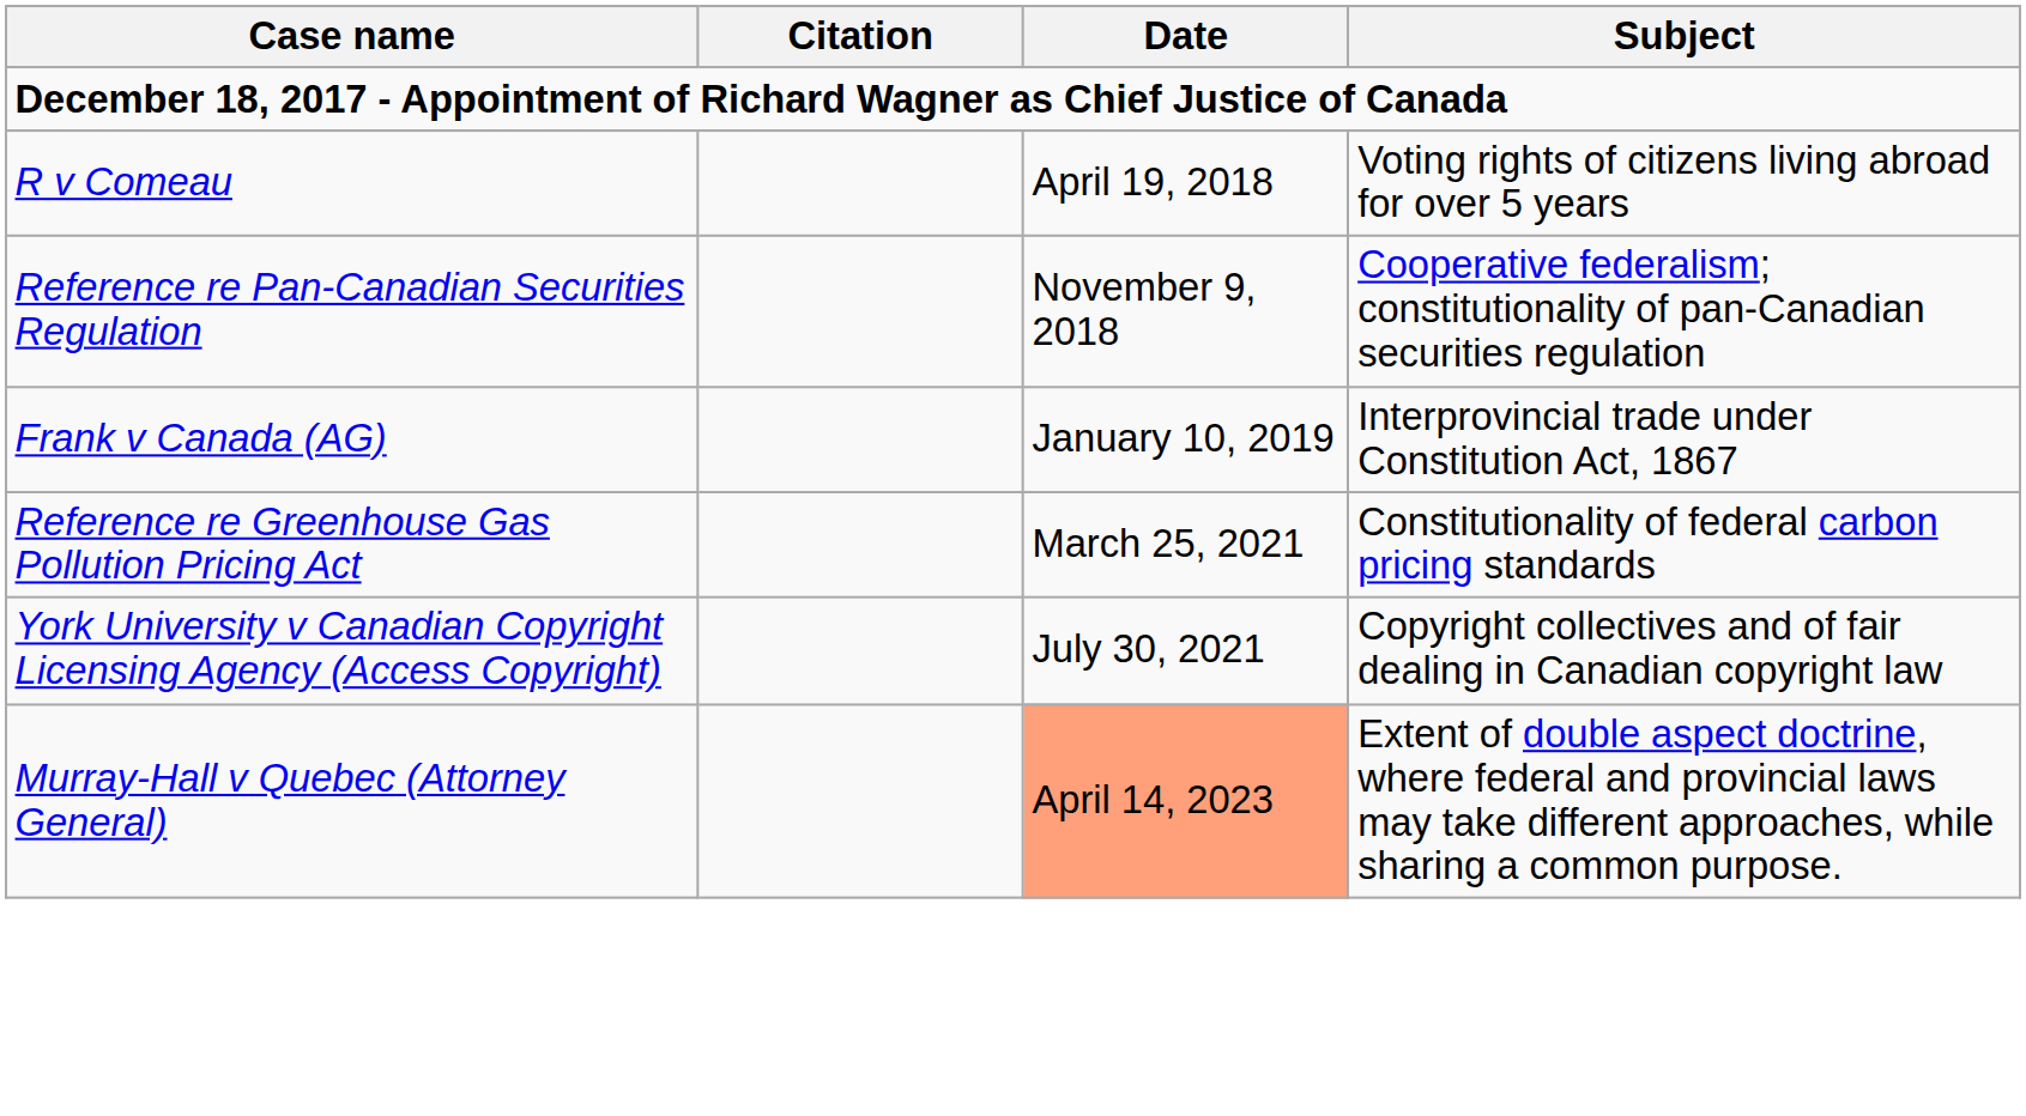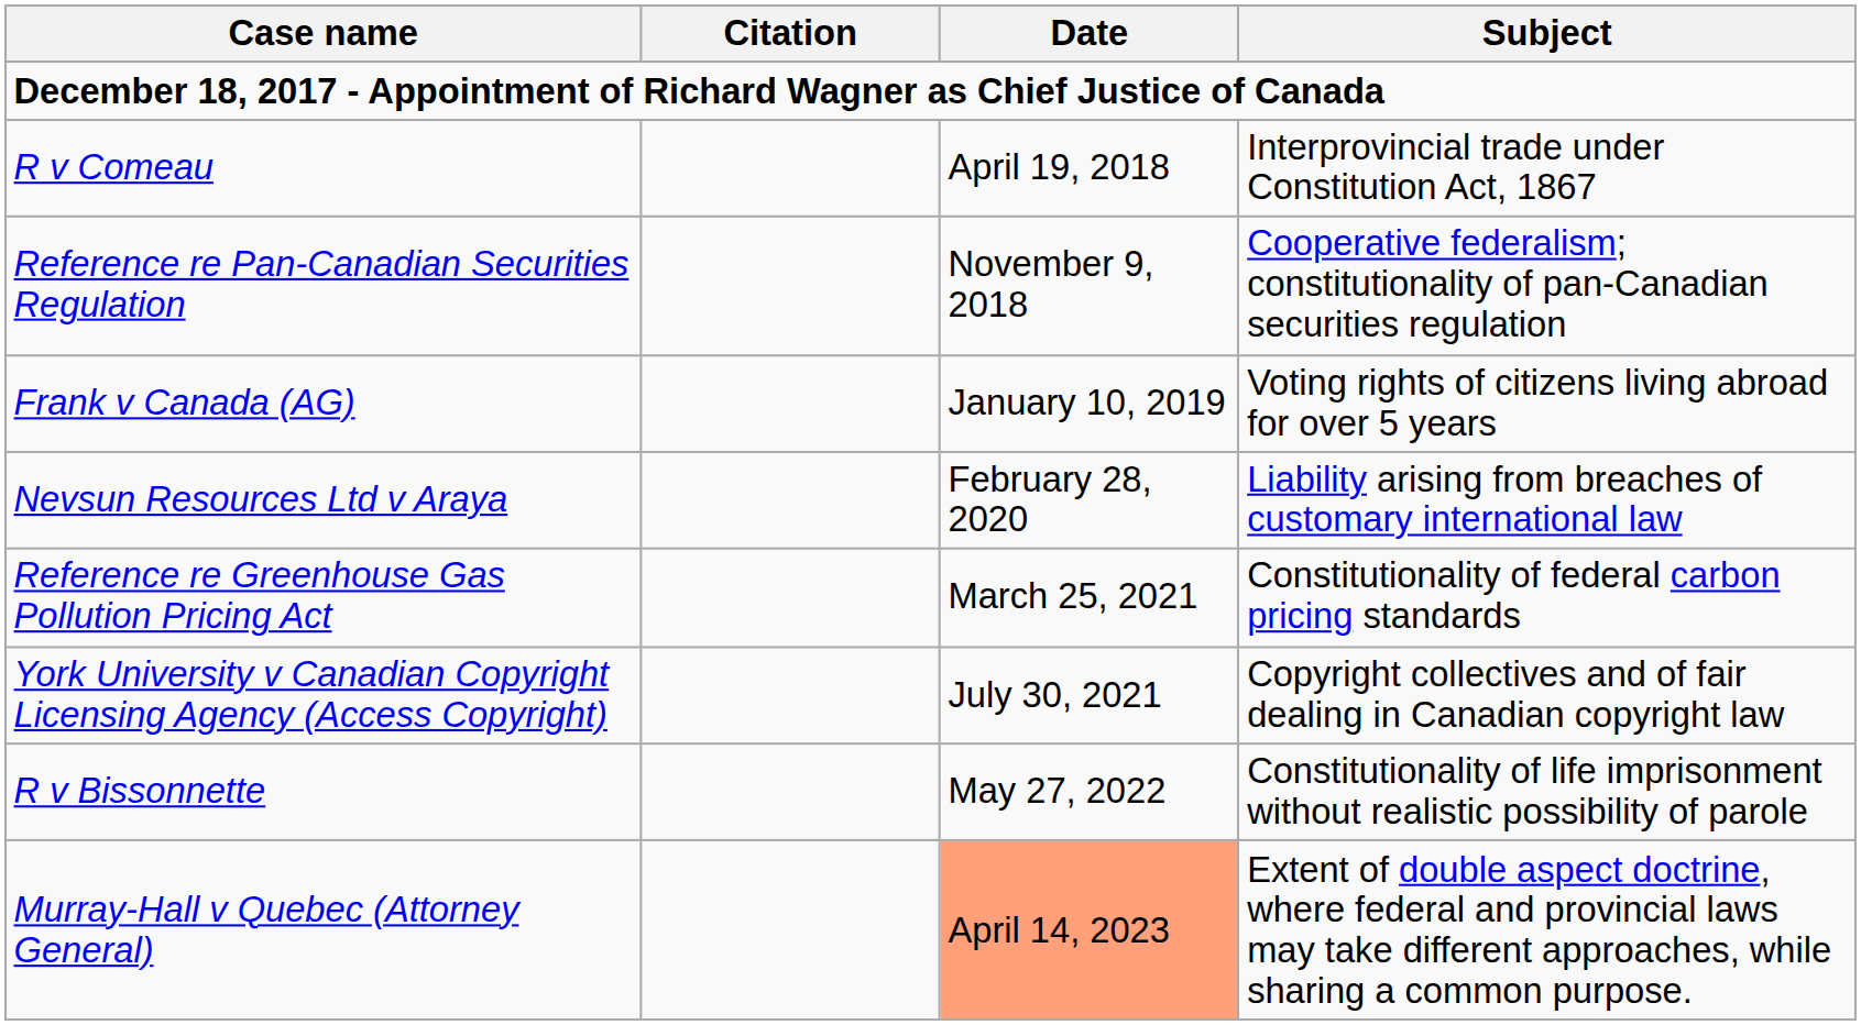 <table class="wikitable" width=825>
 <tr bgcolor="#CCCCCC">
 <th width=34%>Case name</th>
 <th width=16%>Citation</th>
 <th font=small width=16%>Date</th>
 <th width=33%>Subject</th>
 </tr>
 <tr>
 <td colspan="4"><strong>December 18, 2017 - Appointment of Richard Wagner as Chief Justice of Canada</strong></td>
 </tr>
 <tr>
 <td><em><a href='#'>R v Comeau</a></em></td>
 <td></td>
 <td>April 19, 2018</td>
-<td>Voting rights of citizens living abroad for over 5 years</td>
+<td>Interprovincial trade under Constitution Act, 1867</td>
 </tr>
 <tr>
 <td><em><a href='#'>Reference re Pan‑Canadian Securities Regulation</a></em></td>
 <td></td>
 <td>November 9, 2018</td>
 <td><a href='#'>Cooperative federalism</a>; constitutionality of pan-Canadian securities regulation</td>
 </tr>
 <tr>
 <td><em><a href='#'>Frank v Canada (AG)</a></em></td>
 <td></td>
 <td>January 10, 2019</td>
-<td>Interprovincial trade under Constitution Act, 1867</td>
+<td>Voting rights of citizens living abroad for over 5 years</td>
+</tr>
+<tr>
+<td><em><a href='#'>Nevsun Resources Ltd v Araya</a></em></td>
+<td></td>
+<td>February 28, 2020</td>
+<td><a href='#'>Liability</a> arising from breaches of <a href='#'>customary international law</a></td>
 </tr>
 <tr>
 <td><em><a href='#'>Reference re Greenhouse Gas Pollution Pricing Act</a></em></td>
 <td></td>
 <td>March 25, 2021</td>
 <td>Constitutionality of federal <a href='#'>carbon pricing</a> standards</td>
 </tr>
 <tr>
 <td><em><a href='#'>York University v Canadian Copyright Licensing Agency (Access Copyright)</a></em></td>
 <td></td>
 <td>July 30, 2021</td>
 <td>Copyright collectives and of fair dealing in Canadian copyright law</td>
 </tr>
 <tr>
+<td><em><a href='#'>R v Bissonnette</a></em></td>
+<td></td>
+<td>May 27, 2022</td>
+<td>Constitutionality of life imprisonment without realistic possibility of parole</td>
+</tr>
+<tr>
 <td><em><a href='#'>Murray‑Hall v Quebec (Attorney General)</a></em></td>
 <td></td>
 <td style="background: lightsalmon;">April 14, 2023</td>
 <td>Extent of <a href='#'>double aspect doctrine</a>, where federal and provincial laws may take different approaches, while sharing a common purpose.</td>
 </tr>
 </table>
